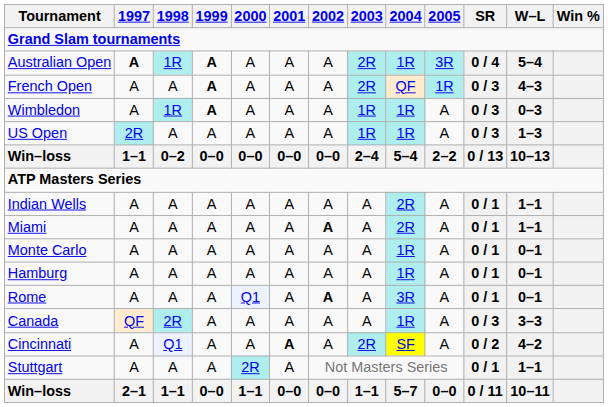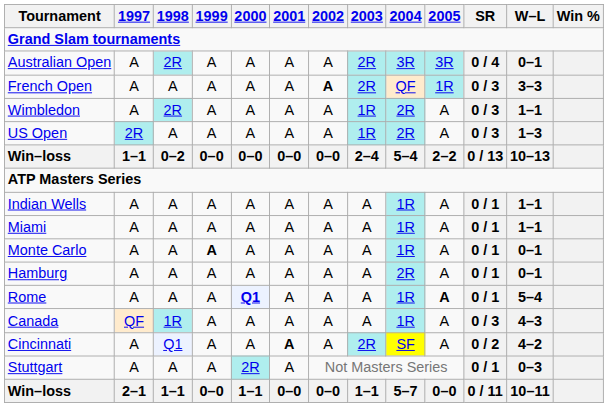 <table class=wikitable style=text-align:center;font-size:97%>
 <tr>
 <th>Tournament</th>
 <th><a href='#'>1997</a></th>
 <th><a href='#'>1998</a></th>
 <th><a href='#'>1999</a></th>
 <th><a href='#'>2000</a></th>
 <th><a href='#'>2001</a></th>
 <th><a href='#'>2002</a></th>
 <th><a href='#'>2003</a></th>
 <th><a href='#'>2004</a></th>
 <th><a href='#'>2005</a></th>
 <th>SR</th>
 <th>W–L</th>
 <th>Win %</th>
 </tr>
 <tr>
 <td colspan=23 align=left><strong><a href='#'>Grand Slam tournaments</a></strong></td>
 </tr>
 <tr>
 <td align=left><a href='#'>Australian Open</a></td>
-<td><strong>A</strong></td>
-<td bgcolor=afeeee><a href='#'>1R</a></td>
-<td><strong>A</strong></td>
+<td>A</td>
+<td bgcolor=afeeee><a href='#'>2R</a></td>
+<td>A</td>
 <td>A</td>
 <td>A</td>
 <td>A</td>
 <td bgcolor=afeeee><a href='#'>2R</a></td>
-<td bgcolor=afeeee><a href='#'>1R</a></td>
+<td bgcolor=afeeee><a href='#'>3R</a></td>
 <td bgcolor=afeeee><a href='#'>3R</a></td>
 <th>0 / 4</th>
-<th>5–4</th>
+<th>0–1</th>
 <th></th>
 </tr>
 <tr>
 <td align=left><a href='#'>French Open</a></td>
 <td>A</td>
 <td>A</td>
-<td><strong>A</strong></td>
 <td>A</td>
 <td>A</td>
 <td>A</td>
+<td><strong>A</strong></td>
 <td bgcolor=afeeee><a href='#'>2R</a></td>
 <td bgcolor=ffebcd><a href='#'>QF</a></td>
 <td bgcolor=afeeee><a href='#'>1R</a></td>
 <th>0 / 3</th>
-<th>4–3</th>
+<th>3–3</th>
 <th></th>
 </tr>
 <tr>
 <td align=left><a href='#'>Wimbledon</a></td>
 <td>A</td>
-<td bgcolor=afeeee><a href='#'>1R</a></td>
-<td><strong>A</strong></td>
+<td bgcolor=afeeee><a href='#'>2R</a></td>
+<td>A</td>
 <td>A</td>
 <td>A</td>
 <td>A</td>
 <td bgcolor=afeeee><a href='#'>1R</a></td>
-<td bgcolor=afeeee><a href='#'>1R</a></td>
+<td bgcolor=afeeee><a href='#'>2R</a></td>
 <td>A</td>
 <th>0 / 3</th>
-<th>0–3</th>
+<th>1–1</th>
 <th></th>
 </tr>
 <tr>
 <td align=left><a href='#'>US Open</a></td>
 <td bgcolor=afeeee><a href='#'>2R</a></td>
 <td>A</td>
 <td>A</td>
 <td>A</td>
 <td>A</td>
 <td>A</td>
 <td bgcolor=afeeee><a href='#'>1R</a></td>
-<td bgcolor=afeeee><a href='#'>1R</a></td>
+<td bgcolor=afeeee><a href='#'>2R</a></td>
 <td>A</td>
 <th>0 / 3</th>
 <th>1–3</th>
 <th></th>
 </tr>
 <tr>
 <th style=text-align:left>Win–loss</th>
 <th>1–1</th>
 <th>0–2</th>
 <th>0–0</th>
 <th>0–0</th>
 <th>0–0</th>
 <th>0–0</th>
 <th>2–4</th>
 <th>5–4</th>
 <th>2–2</th>
 <th>0 / 13</th>
 <th>10–13</th>
 <th></th>
 </tr>
 <tr>
 <td colspan=23 align=left><strong>ATP Masters Series</strong></td>
 </tr>
 <tr>
 <td align=left><a href='#'>Indian Wells</a></td>
 <td>A</td>
 <td>A</td>
 <td>A</td>
 <td>A</td>
 <td>A</td>
 <td>A</td>
 <td>A</td>
-<td bgcolor=afeeee><a href='#'>2R</a></td>
+<td bgcolor=afeeee><a href='#'>1R</a></td>
 <td>A</td>
 <th>0 / 1</th>
 <th>1–1</th>
 <th></th>
 </tr>
 <tr>
 <td align=left><a href='#'>Miami</a></td>
 <td>A</td>
 <td>A</td>
 <td>A</td>
 <td>A</td>
 <td>A</td>
-<td><strong>A</strong></td>
 <td>A</td>
-<td bgcolor=afeeee><a href='#'>2R</a></td>
+<td>A</td>
+<td bgcolor=afeeee><a href='#'>1R</a></td>
 <td>A</td>
 <th>0 / 1</th>
 <th>1–1</th>
 <th></th>
 </tr>
 <tr>
 <td align=left><a href='#'>Monte Carlo</a></td>
 <td>A</td>
 <td>A</td>
-<td>A</td>
+<td><strong>A</strong></td>
 <td>A</td>
 <td>A</td>
 <td>A</td>
 <td>A</td>
 <td bgcolor=afeeee><a href='#'>1R</a></td>
 <td>A</td>
 <th>0 / 1</th>
 <th>0–1</th>
 <th></th>
 </tr>
 <tr>
 <td align=left><a href='#'>Hamburg</a></td>
 <td>A</td>
 <td>A</td>
 <td>A</td>
 <td>A</td>
 <td>A</td>
 <td>A</td>
 <td>A</td>
-<td bgcolor=afeeee><a href='#'>1R</a></td>
+<td bgcolor=afeeee><a href='#'>2R</a></td>
 <td>A</td>
 <th>0 / 1</th>
 <th>0–1</th>
 <th></th>
 </tr>
 <tr>
 <td align=left><a href='#'>Rome</a></td>
 <td>A</td>
 <td>A</td>
 <td>A</td>
-<td bgcolor=ecf2ff><a href='#'>Q1</a></td>
+<td bgcolor=ecf2ff><strong><a href='#'>Q1</a></strong></td>
 <td>A</td>
+<td>A</td>
+<td>A</td>
+<td bgcolor=afeeee><a href='#'>1R</a></td>
 <td><strong>A</strong></td>
-<td>A</td>
-<td bgcolor=afeeee><a href='#'>3R</a></td>
-<td>A</td>
 <th>0 / 1</th>
-<th>0–1</th>
+<th>5–4</th>
 <th></th>
 </tr>
 <tr>
 <td align=left><a href='#'>Canada</a></td>
 <td bgcolor=ffebcd><a href='#'>QF</a></td>
-<td bgcolor=afeeee><a href='#'>2R</a></td>
+<td bgcolor=afeeee><a href='#'>1R</a></td>
 <td>A</td>
 <td>A</td>
 <td>A</td>
 <td>A</td>
 <td>A</td>
 <td bgcolor=afeeee><a href='#'>1R</a></td>
 <td>A</td>
 <th>0 / 3</th>
-<th>3–3</th>
+<th>4–3</th>
 <th></th>
 </tr>
 <tr>
 <td align=left><a href='#'>Cincinnati</a></td>
 <td>A</td>
 <td bgcolor=ecf2ff><a href='#'>Q1</a></td>
 <td>A</td>
 <td>A</td>
 <td><strong>A</strong></td>
 <td>A</td>
 <td bgcolor=afeeee><a href='#'>2R</a></td>
 <td bgcolor=yellow><a href='#'>SF</a></td>
 <td>A</td>
 <th>0 / 2</th>
 <th>4–2</th>
 <th></th>
 </tr>
 <tr>
 <td align=left><a href='#'>Stuttgart</a></td>
 <td>A</td>
 <td>A</td>
 <td>A</td>
 <td bgcolor=afeeee><a href='#'>2R</a></td>
 <td>A</td>
 <td colspan=4 style=color:#767676>Not Masters Series</td>
 <th>0 / 1</th>
-<th>1–1</th>
+<th>0–3</th>
 <th></th>
 </tr>
 <tr>
 <th style=text-align:left>Win–loss</th>
 <th>2–1</th>
 <th>1–1</th>
 <th>0–0</th>
 <th>1–1</th>
 <th>0–0</th>
 <th>0–0</th>
 <th>1–1</th>
 <th>5–7</th>
 <th>0–0</th>
 <th>0 / 11</th>
 <th>10–11</th>
 <th></th>
 </tr>
 </table>
